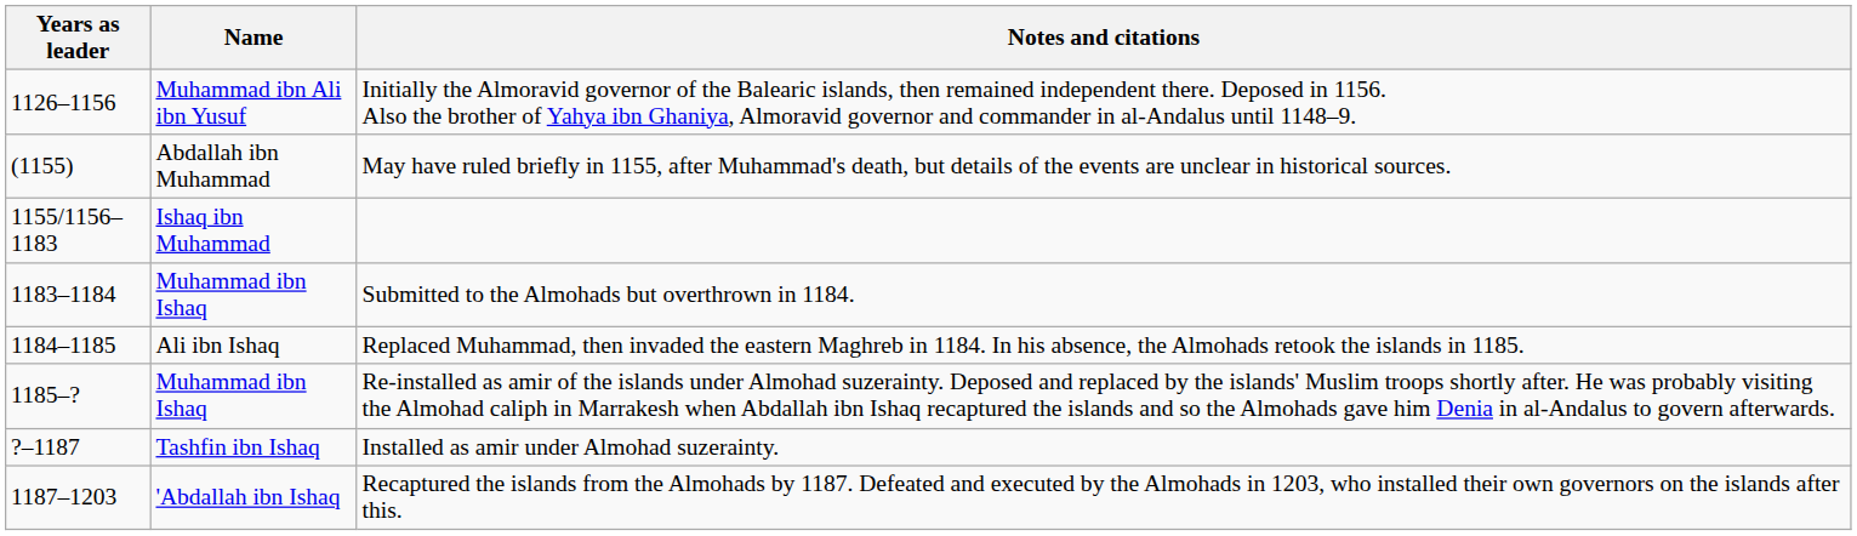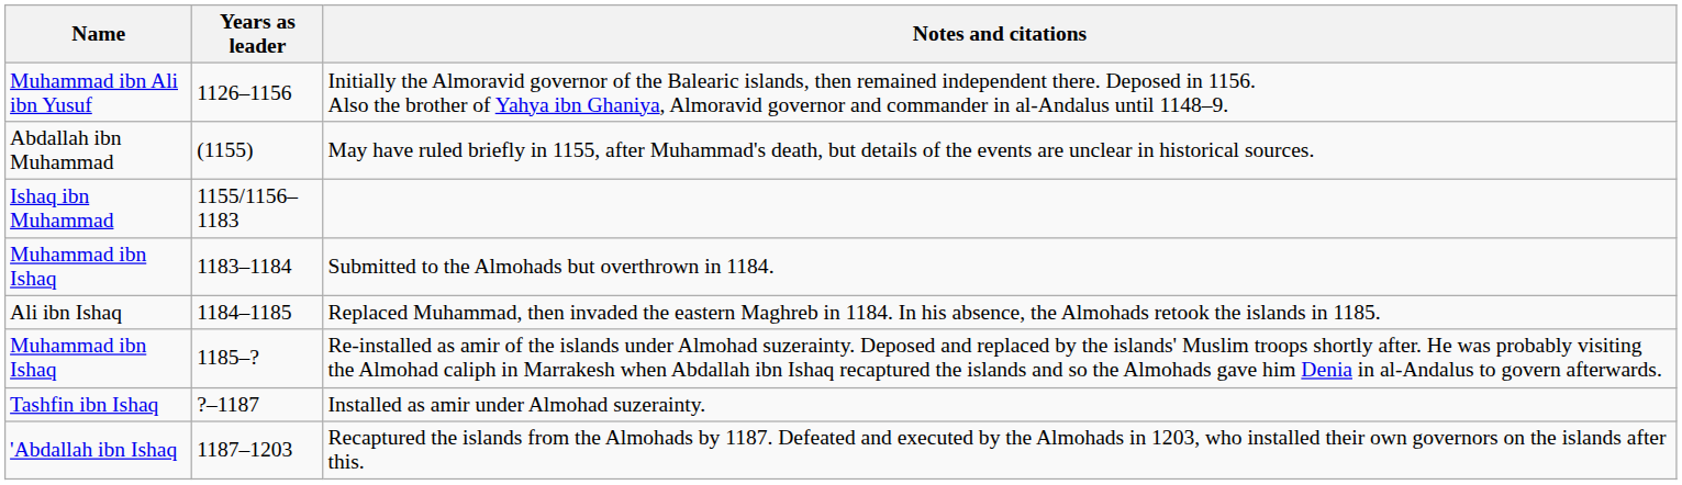 <table class="wikitable">
 <tr>
+<th>Name</th>
 <th>Years as leader</th>
-<th>Name</th>
 <th>Notes and citations</th>
 </tr>
 <tr>
+<td><a href='#'>Muhammad ibn Ali ibn Yusuf</a></td>
 <td>1126–1156</td>
-<td><a href='#'>Muhammad ibn Ali ibn Yusuf</a></td>
 <td>Initially the Almoravid governor of the Balearic islands, then remained independent there. Deposed in 1156.<br>Also the brother of <a href='#'>Yahya ibn Ghaniya</a>, Almoravid governor and commander in al-Andalus until 1148–9.</td>
 </tr>
 <tr>
+<td>Abdallah ibn Muhammad</td>
 <td>(1155)</td>
-<td>Abdallah ibn Muhammad</td>
 <td>May have ruled briefly in 1155, after Muhammad's death, but details of the events are unclear in historical sources.</td>
 </tr>
 <tr>
+<td><a href='#'>Ishaq ibn Muhammad</a></td>
 <td>1155/1156–1183</td>
-<td><a href='#'>Ishaq ibn Muhammad</a></td>
 <td></td>
 </tr>
 <tr>
+<td><a href='#'>Muhammad ibn Ishaq</a></td>
 <td>1183–1184</td>
-<td><a href='#'>Muhammad ibn Ishaq</a></td>
 <td>Submitted to the Almohads but overthrown in 1184.</td>
 </tr>
 <tr>
+<td>Ali ibn Ishaq</td>
 <td>1184–1185</td>
-<td>Ali ibn Ishaq</td>
 <td>Replaced Muhammad, then invaded the eastern Maghreb in 1184. In his absence, the Almohads retook the islands in 1185.</td>
 </tr>
 <tr>
+<td><a href='#'>Muhammad ibn Ishaq</a></td>
 <td>1185–?</td>
-<td><a href='#'>Muhammad ibn Ishaq</a></td>
 <td>Re-installed as amir of the islands under Almohad suzerainty. Deposed and replaced by the islands' Muslim troops shortly after. He was probably visiting the Almohad caliph in Marrakesh when Abdallah ibn Ishaq recaptured the islands and so the Almohads gave him <a href='#'>Denia</a> in al-Andalus to govern afterwards.</td>
 </tr>
 <tr>
+<td><a href='#'>Tashfin ibn Ishaq</a></td>
 <td>?–1187</td>
-<td><a href='#'>Tashfin ibn Ishaq</a></td>
 <td>Installed as amir under Almohad suzerainty.</td>
 </tr>
 <tr>
+<td><a href='#'>'Abdallah ibn Ishaq</a></td>
 <td>1187–1203</td>
-<td><a href='#'>'Abdallah ibn Ishaq</a></td>
 <td>Recaptured the islands from the Almohads by 1187. Defeated and executed by the Almohads in 1203, who installed their own governors on the islands after this.</td>
 </tr>
 </table>
